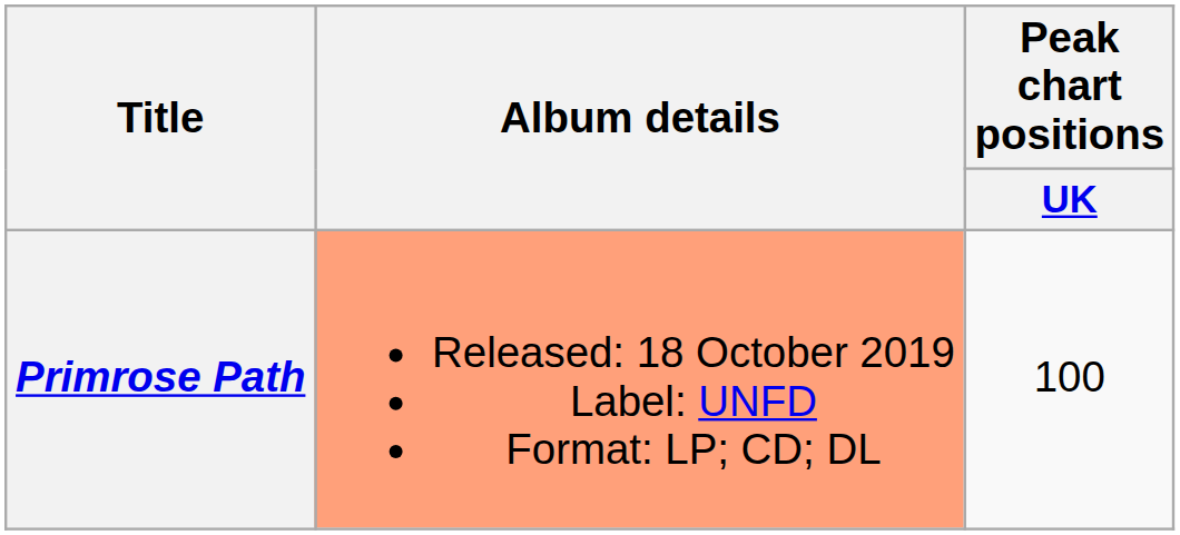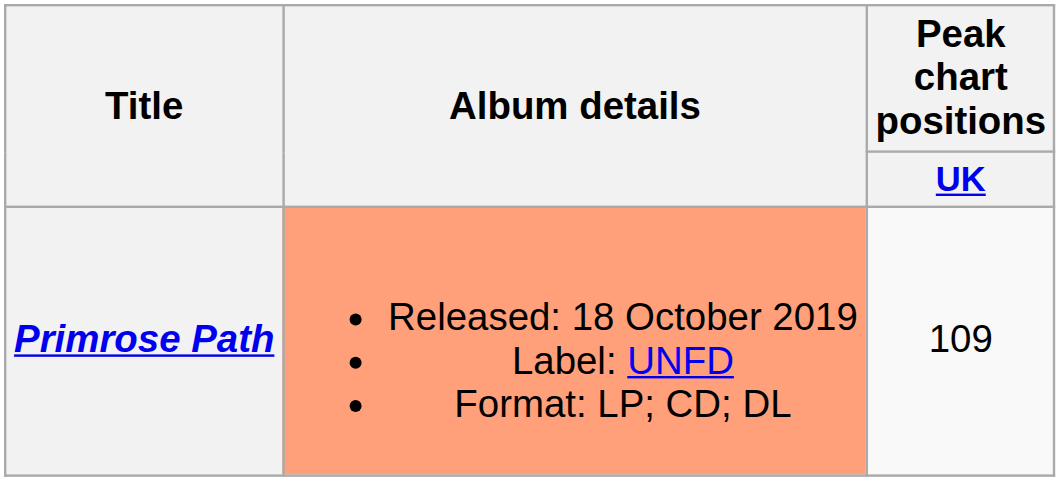 <table class="wikitable plainrowheaders" style="text-align:center">
 <tr>
 <th scope="col" rowspan="2">Title</th>
 <th scope="col" rowspan="2">Album details</th>
 <th scope="col" colspan="1">Peak chart positions</th>
 </tr>
 <tr>
 <th scope="col" style="width:2.5em;font-size:90%;"><a href='#'>UK</a><br></th>
 </tr>
 <tr>
 <th scope="row"><em><a href='#'>Primrose Path</a></em></th>
 <td style="background: lightsalmon;"><br><ul><li>Released: 18 October 2019</li><li>Label: <a href='#'>UNFD</a></li><li>Format: LP; CD; DL</li></ul></td>
-<td>100</td>
+<td>109</td>
 </tr>
 </table>
